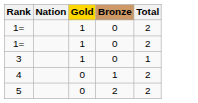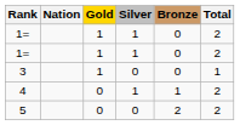 <table class="wikitable sortable" style="text-align:center">
 <tr>
 <th>Rank</th>
 <th>Nation</th>
 <th style="background-color:gold">Gold</th>
+<th style="background-color:silver">Silver</th>
 <th style="background-color:#cc9966">Bronze</th>
 <th>Total</th>
 </tr>
 <tr>
 <td>1=</td>
 <td align=left></td>
 <td>1</td>
+<td>1</td>
 <td>0</td>
 <td>2</td>
 </tr>
 <tr>
 <td>1=</td>
 <td align=left></td>
+<td>1</td>
 <td>1</td>
 <td>0</td>
 <td>2</td>
 </tr>
 <tr>
 <td>3</td>
 <td align=left></td>
 <td>1</td>
 <td>0</td>
+<td>0</td>
 <td>1</td>
 </tr>
 <tr>
 <td>4</td>
 <td align=left></td>
 <td>0</td>
 <td>1</td>
+<td>1</td>
 <td>2</td>
 </tr>
 <tr>
 <td>5</td>
 <td align=left></td>
 <td>0</td>
+<td>0</td>
 <td>2</td>
 <td>2</td>
 </tr>
 </table>
